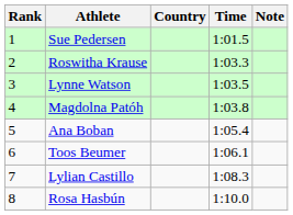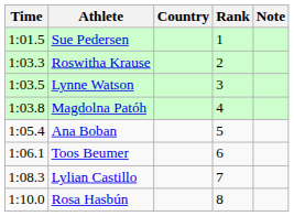 <table class="wikitable sortable">
 <tr>
-<th>Rank</th>
+<th>Time</th>
 <th>Athlete</th>
 <th>Country</th>
-<th>Time</th>
+<th>Rank</th>
 <th>Note</th>
 </tr>
 <tr bgcolor=#CCFFCC>
-<td>1</td>
+<td>1:01.5</td>
 <td><a href='#'>Sue Pedersen</a></td>
 <td></td>
-<td>1:01.5</td>
+<td>1</td>
 <td></td>
 </tr>
 <tr bgcolor=#CCFFCC>
-<td>2</td>
+<td>1:03.3</td>
 <td><a href='#'>Roswitha Krause</a></td>
 <td></td>
-<td>1:03.3</td>
+<td>2</td>
 <td></td>
 </tr>
 <tr bgcolor=#CCFFCC>
-<td>3</td>
+<td>1:03.5</td>
 <td><a href='#'>Lynne Watson</a></td>
 <td></td>
-<td>1:03.5</td>
+<td>3</td>
 <td></td>
 </tr>
 <tr bgcolor=#CCFFCC>
-<td>4</td>
+<td>1:03.8</td>
 <td><a href='#'>Magdolna Patóh</a></td>
 <td></td>
-<td>1:03.8</td>
+<td>4</td>
 <td></td>
 </tr>
 <tr>
-<td>5</td>
+<td>1:05.4</td>
 <td><a href='#'>Ana Boban</a></td>
 <td></td>
-<td>1:05.4</td>
+<td>5</td>
 <td></td>
 </tr>
 <tr>
-<td>6</td>
+<td>1:06.1</td>
 <td><a href='#'>Toos Beumer</a></td>
 <td></td>
-<td>1:06.1</td>
+<td>6</td>
 <td></td>
 </tr>
 <tr>
-<td>7</td>
+<td>1:08.3</td>
 <td><a href='#'>Lylian Castillo</a></td>
 <td></td>
-<td>1:08.3</td>
+<td>7</td>
 <td></td>
 </tr>
 <tr>
-<td>8</td>
+<td>1:10.0</td>
 <td><a href='#'>Rosa Hasbún</a></td>
 <td></td>
-<td>1:10.0</td>
+<td>8</td>
 <td></td>
 </tr>
 </table>
